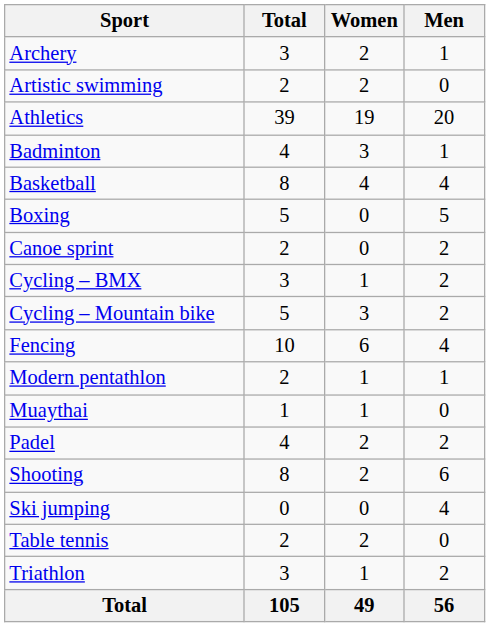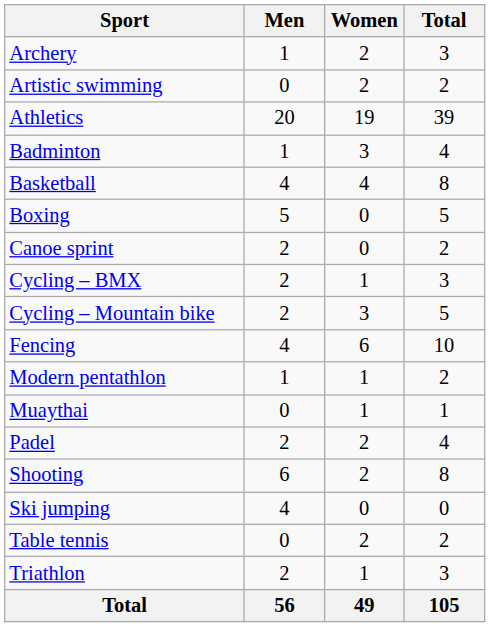 <table class="wikitable sortable" style="text-align:center;">
 <tr>
 <th width=180>Sport</th>
+<th width=55>Men</th>
+<th width=55>Women</th>
 <th width=55>Total</th>
-<th width=55>Women</th>
-<th width=55>Men</th>
 </tr>
 <tr>
 <td align=left><a href='#'>Archery</a></td>
+<td>1</td>
+<td>2</td>
 <td>3</td>
-<td>2</td>
-<td>1</td>
 </tr>
 <tr>
 <td align=left><a href='#'>Artistic swimming</a></td>
+<td>0</td>
 <td>2</td>
 <td>2</td>
-<td>0</td>
 </tr>
 <tr>
 <td align=left><a href='#'>Athletics</a></td>
+<td>20</td>
+<td>19</td>
 <td>39</td>
-<td>19</td>
-<td>20</td>
 </tr>
 <tr>
 <td align=left><a href='#'>Badminton</a></td>
+<td>1</td>
+<td>3</td>
 <td>4</td>
-<td>3</td>
-<td>1</td>
 </tr>
 <tr>
 <td align=left><a href='#'>Basketball</a></td>
-<td>8</td>
 <td>4</td>
 <td>4</td>
+<td>8</td>
 </tr>
 <tr>
 <td align=left><a href='#'>Boxing</a></td>
 <td>5</td>
 <td>0</td>
 <td>5</td>
 </tr>
 <tr>
 <td align=left><a href='#'>Canoe sprint</a></td>
 <td>2</td>
 <td>0</td>
 <td>2</td>
 </tr>
 <tr>
 <td align=left><a href='#'>Cycling – BMX</a></td>
+<td>2</td>
+<td>1</td>
 <td>3</td>
+</tr>
+<tr>
+<td align=left><a href='#'>Cycling – Mountain bike</a></td>
+<td>2</td>
+<td>3</td>
+<td>5</td>
+</tr>
+<tr>
+<td align=left><a href='#'>Fencing</a></td>
+<td>4</td>
+<td>6</td>
+<td>10</td>
+</tr>
+<tr>
+<td align=left><a href='#'>Modern pentathlon</a></td>
+<td>1</td>
 <td>1</td>
 <td>2</td>
 </tr>
 <tr>
-<td align=left><a href='#'>Cycling – Mountain bike</a></td>
-<td>5</td>
-<td>3</td>
-<td>2</td>
-</tr>
-<tr>
-<td align=left><a href='#'>Fencing</a></td>
-<td>10</td>
-<td>6</td>
-<td>4</td>
-</tr>
-<tr>
-<td align=left><a href='#'>Modern pentathlon</a></td>
-<td>2</td>
+<td align=left><a href='#'>Muaythai</a></td>
+<td>0</td>
 <td>1</td>
 <td>1</td>
 </tr>
 <tr>
-<td align=left><a href='#'>Muaythai</a></td>
-<td>1</td>
-<td>1</td>
+<td align=left><a href='#'>Padel</a></td>
+<td>2</td>
+<td>2</td>
+<td>4</td>
+</tr>
+<tr>
+<td align=left><a href='#'>Shooting</a></td>
+<td>6</td>
+<td>2</td>
+<td>8</td>
+</tr>
+<tr>
+<td align=left><a href='#'>Ski jumping</a></td>
+<td>4</td>
+<td>0</td>
 <td>0</td>
 </tr>
 <tr>
-<td align=left><a href='#'>Padel</a></td>
-<td>4</td>
+<td align=left><a href='#'>Table tennis</a></td>
+<td>0</td>
 <td>2</td>
 <td>2</td>
 </tr>
 <tr>
-<td align=left><a href='#'>Shooting</a></td>
-<td>8</td>
+<td align=left><a href='#'>Triathlon</a></td>
 <td>2</td>
-<td>6</td>
-</tr>
-<tr>
-<td align=left><a href='#'>Ski jumping</a></td>
-<td>0</td>
-<td>0</td>
-<td>4</td>
-</tr>
-<tr>
-<td align=left><a href='#'>Table tennis</a></td>
-<td>2</td>
-<td>2</td>
-<td>0</td>
-</tr>
-<tr>
-<td align=left><a href='#'>Triathlon</a></td>
+<td>1</td>
 <td>3</td>
-<td>1</td>
-<td>2</td>
 </tr>
 <tr>
 <th>Total</th>
+<th>56</th>
+<th>49</th>
 <th>105</th>
-<th>49</th>
-<th>56</th>
 </tr>
 </table>
